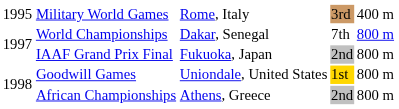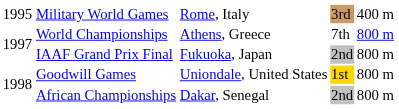 <table>
 <tr>
 <td>1995</td>
 <td><a href='#'>Military World Games</a></td>
 <td><a href='#'>Rome</a>, Italy</td>
 <td bgcolor="cc9966">3rd</td>
 <td>400 m</td>
 </tr>
 <tr>
 <td rowspan=2>1997</td>
 <td><a href='#'>World Championships</a></td>
-<td><a href='#'>Dakar</a>, Senegal</td>
+<td><a href='#'>Athens</a>, Greece</td>
 <td>7th</td>
 <td><a href='#'>800 m</a></td>
 </tr>
 <tr>
 <td><a href='#'>IAAF Grand Prix Final</a></td>
 <td><a href='#'>Fukuoka</a>, Japan</td>
 <td bgcolor="silver">2nd</td>
 <td>800 m</td>
 </tr>
 <tr>
 <td rowspan=2>1998</td>
 <td><a href='#'>Goodwill Games</a></td>
 <td><a href='#'>Uniondale</a>, United States</td>
 <td bgcolor="gold">1st</td>
 <td>800 m</td>
 </tr>
 <tr>
 <td><a href='#'>African Championships</a></td>
-<td><a href='#'>Athens</a>, Greece</td>
+<td><a href='#'>Dakar</a>, Senegal</td>
 <td bgcolor="silver">2nd</td>
 <td>800 m</td>
 </tr>
 </table>
